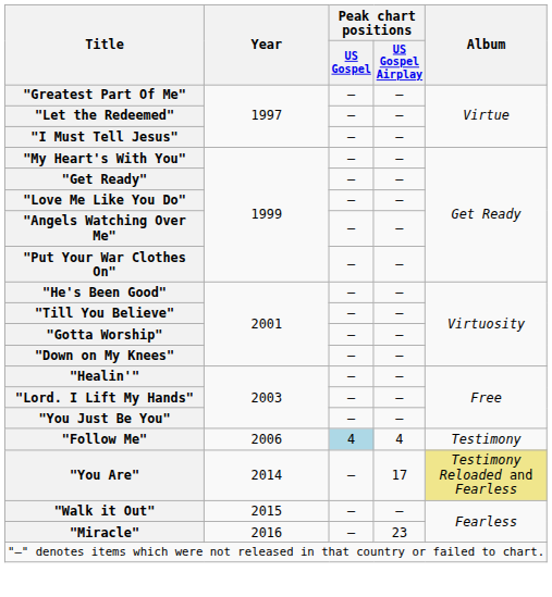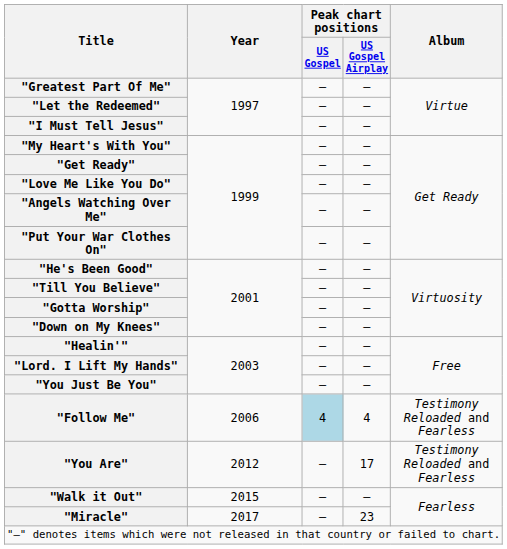 <table class="wikitable plainrowheaders" style="text-align:center;" border="1">
 <tr>
 <th scope="col" rowspan="2" style="width:15em;">Title</th>
 <th scope="col" rowspan="2">Year</th>
 <th scope="col" colspan="2">Peak chart positions</th>
 <th scope="col" rowspan="2" style="width:9em;">Album</th>
 </tr>
 <tr>
 <th scope="col" style="width:3em;font-size:85%;"><a href='#'>US<br>Gospel</a><br></th>
 <th scope="col" style="width:3em;font-size:85%;"><a href='#'>US<br>Gospel<br>Airplay</a><br></th>
 </tr>
 <tr>
 <th scope="row">"Greatest Part Of Me"</th>
 <td rowspan="3">1997</td>
 <td>—</td>
 <td>—</td>
 <td rowspan="3"><em>Virtue</em></td>
 </tr>
 <tr>
 <th scope="row">"Let the Redeemed"</th>
 <td>—</td>
 <td>—</td>
 </tr>
 <tr>
 <th scope="row">"I Must Tell Jesus"</th>
 <td>—</td>
 <td>—</td>
 </tr>
 <tr>
 <th scope="row">"My Heart's With You"</th>
 <td rowspan="5">1999</td>
 <td>—</td>
 <td>—</td>
 <td rowspan="5"><em>Get Ready</em></td>
 </tr>
 <tr>
 <th scope="row">"Get Ready"</th>
 <td>—</td>
 <td>—</td>
 </tr>
 <tr>
 <th scope="row">"Love Me Like You Do"</th>
 <td>—</td>
 <td>—</td>
 </tr>
 <tr>
 <th scope="row">"Angels Watching Over Me"</th>
 <td>—</td>
 <td>—</td>
 </tr>
 <tr>
 <th scope="row">"Put Your War Clothes On"</th>
 <td>—</td>
 <td>—</td>
 </tr>
 <tr>
 <th scope="row">"He's Been Good"</th>
 <td rowspan="4">2001</td>
 <td>—</td>
 <td>—</td>
 <td rowspan="4"><em>Virtuosity</em></td>
 </tr>
 <tr>
 <th scope="row">"Till You Believe"</th>
 <td>—</td>
 <td>—</td>
 </tr>
 <tr>
 <th scope="row">"Gotta Worship"</th>
 <td>—</td>
 <td>—</td>
 </tr>
 <tr>
 <th scope="row">"Down on My Knees"</th>
 <td>—</td>
 <td>—</td>
 </tr>
 <tr>
 <th scope="row">"Healin'"</th>
 <td rowspan="3">2003</td>
 <td>—</td>
 <td>—</td>
 <td rowspan="3"><em>Free</em></td>
 </tr>
 <tr>
 <th scope="row">"Lord. I Lift My Hands"</th>
 <td>—</td>
 <td>—</td>
 </tr>
 <tr>
 <th scope="row">"You Just Be You"</th>
 <td>—</td>
 <td>—</td>
 </tr>
 <tr>
 <th scope="row">"Follow Me"</th>
 <td rowspan="1">2006</td>
 <td style="background: lightblue;">4</td>
 <td>4</td>
-<td rowspan="1"><em>Testimony</em></td>
+<td rowspan="1"><em>Testimony Reloaded</em> and <em>Fearless</em></td>
 </tr>
 <tr>
 <th scope="row">"You Are"</th>
-<td rowspan="1">2014</td>
+<td rowspan="1">2012</td>
 <td>—</td>
 <td>17</td>
-<td rowspan="1" style="background: khaki;"><em>Testimony Reloaded</em> and <em>Fearless</em></td>
+<td rowspan="1"><em>Testimony Reloaded</em> and <em>Fearless</em></td>
 </tr>
 <tr>
 <th scope="row">"Walk it Out"</th>
 <td rowspan="1">2015</td>
 <td>—</td>
 <td>—</td>
 <td rowspan="2"><em>Fearless</em></td>
 </tr>
 <tr>
 <th scope="row">"Miracle"</th>
-<td rowspan="1">2016</td>
+<td rowspan="1">2017</td>
 <td>—</td>
 <td>23</td>
 </tr>
 <tr>
 <td colspan="13" align="center" style="font-size:90%;">"—" denotes items which were not released in that country or failed to chart.</td>
 </tr>
 </table>
